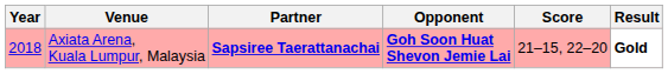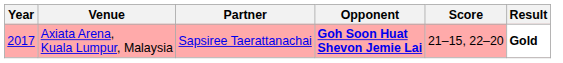 <table class="sortable wikitable" style="font-size: 90%">
 <tr>
 <th>Year</th>
 <th>Venue</th>
 <th>Partner</th>
 <th>Opponent</th>
 <th>Score</th>
 <th>Result</th>
 </tr>
 <tr style="background:#FFAAAA">
-<td align="center"><a href='#'>2018</a></td>
+<td align="center"><a href='#'>2017</a></td>
 <td align="left"><a href='#'>Axiata Arena</a>,<br><a href='#'>Kuala Lumpur</a>, Malaysia</td>
-<td align="left"><strong> <a href='#'>Sapsiree Taerattanachai</a></strong></td>
+<td align="left"> <a href='#'>Sapsiree Taerattanachai</a></td>
 <td align="left"><strong> <a href='#'>Goh Soon Huat</a><br> <a href='#'>Shevon Jemie Lai</a></strong></td>
 <td align="left">21–15, 22–20</td>
 <td style="text-align:left; background:white"> <strong>Gold</strong></td>
 </tr>
 </table>
